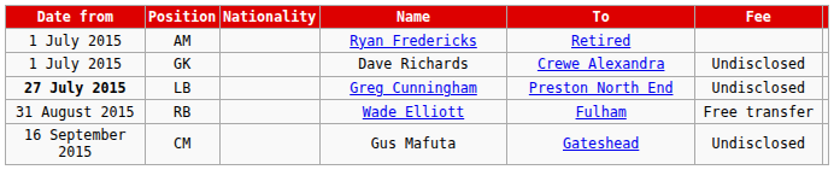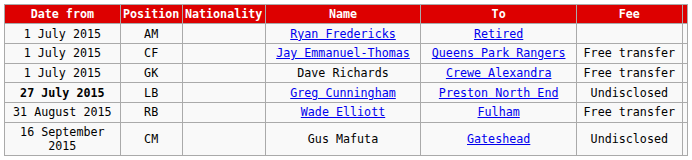 <table class="wikitable"  style="text-align:center; font-size:90%; ">
 <tr>
 <th style="background:#DD0000; color:white; width:110px;">Date from</th>
 <th style="background:#DD0000; color:white; width:50px;">Position</th>
 <th style="background:#DD0000; color:white; width:50px;">Nationality</th>
 <th style="background:#DD0000; color:white; width:150px;">Name</th>
 <th style="background:#DD0000; color:white; width:150px;">To</th>
 <th style="background:#DD0000; color:white; width:100px;">Fee</th>
 <th style="background:#DD0000; color:white;"></th>
 </tr>
 <tr>
 <td>1 July 2015</td>
 <td>AM</td>
 <td></td>
 <td><a href='#'>Ryan Fredericks</a></td>
 <td><a href='#'>Retired</a></td>
 <td></td>
 <td></td>
 </tr>
 <tr>
 <td>1 July 2015</td>
+<td>CF</td>
+<td></td>
+<td><a href='#'>Jay Emmanuel-Thomas</a></td>
+<td><a href='#'>Queens Park Rangers</a> </td>
+<td>Free transfer</td>
+<td></td>
+</tr>
+<tr>
+<td>1 July 2015</td>
 <td>GK</td>
 <td></td>
 <td>Dave Richards</td>
 <td><a href='#'>Crewe Alexandra</a> </td>
-<td>Undisclosed</td>
+<td>Free transfer</td>
 <td></td>
 </tr>
 <tr>
 <td><strong>27 July 2015</strong></td>
 <td>LB</td>
 <td></td>
 <td><a href='#'>Greg Cunningham</a></td>
 <td><a href='#'>Preston North End</a></td>
 <td>Undisclosed</td>
 <td></td>
 </tr>
 <tr>
 <td>31 August 2015</td>
 <td>RB</td>
 <td></td>
 <td><a href='#'>Wade Elliott</a></td>
 <td><a href='#'>Fulham</a></td>
 <td>Free transfer</td>
 <td></td>
 </tr>
 <tr>
 <td>16 September 2015</td>
 <td>CM</td>
 <td></td>
 <td>Gus Mafuta</td>
 <td><a href='#'>Gateshead</a></td>
 <td>Undisclosed</td>
 <td></td>
 </tr>
 </table>
